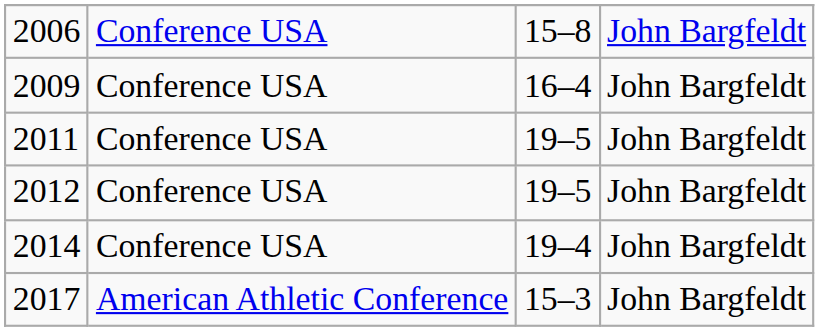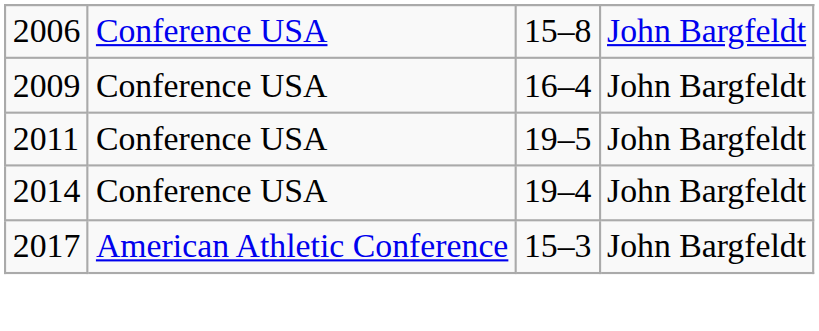 <table class="wikitable">
 <tr>
 </tr>
 <tr>
 <td>2006</td>
 <td><a href='#'>Conference USA</a></td>
 <td>15–8</td>
 <td><a href='#'>John Bargfeldt</a></td>
 </tr>
 <tr>
 <td>2009</td>
 <td>Conference USA</td>
 <td>16–4</td>
 <td>John Bargfeldt</td>
 </tr>
 <tr>
 <td>2011</td>
 <td>Conference USA</td>
 <td>19–5</td>
 <td>John Bargfeldt</td>
 </tr>
 <tr>
-<td>2012</td>
-<td>Conference USA</td>
-<td>19–5</td>
-<td>John Bargfeldt</td>
-</tr>
-<tr>
 <td>2014</td>
 <td>Conference USA</td>
 <td>19–4</td>
 <td>John Bargfeldt</td>
 </tr>
 <tr>
 <td>2017</td>
 <td><a href='#'>American Athletic Conference</a></td>
 <td>15–3</td>
 <td>John Bargfeldt</td>
 </tr>
 </table>
